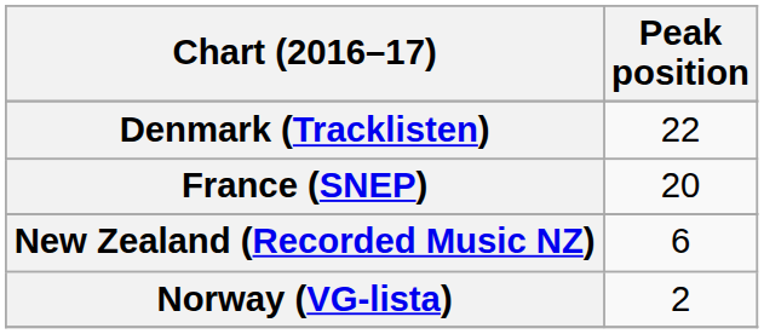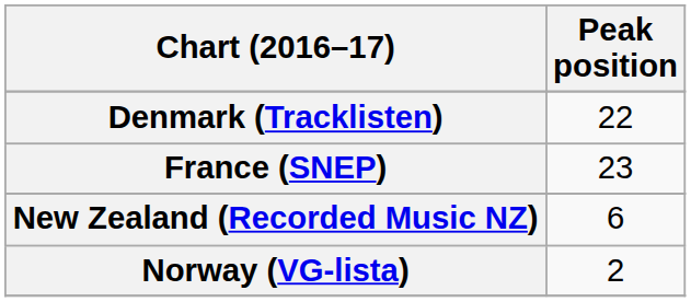 <table class="wikitable sortable plainrowheaders" style="text-align:center">
 <tr>
 <th>Chart (2016–17)</th>
 <th>Peak<br>position</th>
 </tr>
 <tr>
 </tr>
 <tr>
 </tr>
 <tr>
 </tr>
 <tr>
 </tr>
 <tr>
 </tr>
 <tr>
 </tr>
 <tr>
 </tr>
 <tr>
 </tr>
 <tr>
 <th scope="row">Denmark (<a href='#'>Tracklisten</a>)</th>
 <td>22</td>
 </tr>
 <tr>
 <th scope="row">France (<a href='#'>SNEP</a>)</th>
-<td>20</td>
+<td>23</td>
 </tr>
 <tr>
 </tr>
 <tr>
 </tr>
 <tr>
 </tr>
 <tr>
 <th scope="row">New Zealand (<a href='#'>Recorded Music NZ</a>)</th>
 <td>6</td>
 </tr>
 <tr>
 <th scope="row">Norway (<a href='#'>VG-lista</a>)</th>
 <td>2</td>
 </tr>
 <tr>
 </tr>
 <tr>
 </tr>
 <tr>
 </tr>
 <tr>
 </tr>
 <tr>
 </tr>
 <tr>
 </tr>
 <tr>
 </tr>
 <tr>
 </tr>
 <tr>
 </tr>
 </table>
